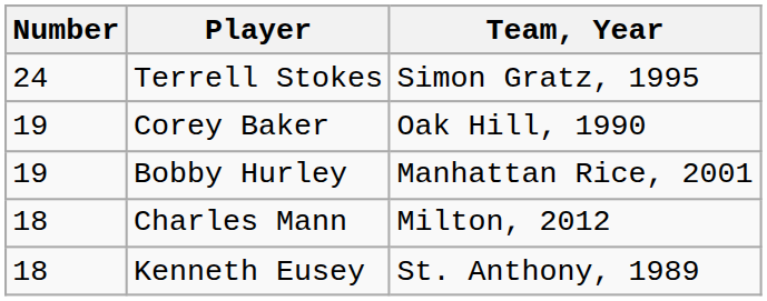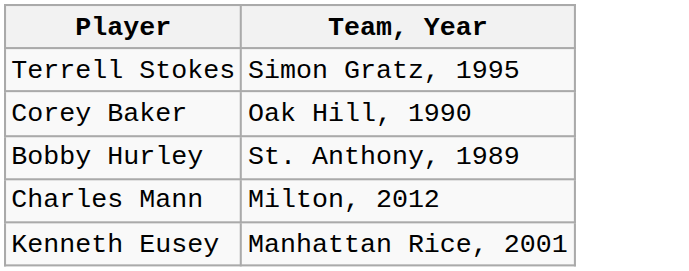 <table class="wikitable">
 <tr>
-<th>Number</th>
 <th>Player</th>
 <th>Team, Year</th>
 </tr>
 <tr>
-<td>24</td>
 <td>Terrell Stokes</td>
 <td>Simon Gratz, 1995</td>
 </tr>
 <tr>
-<td>19</td>
 <td>Corey Baker</td>
 <td>Oak Hill, 1990</td>
 </tr>
 <tr>
-<td>19</td>
 <td>Bobby Hurley</td>
-<td>Manhattan Rice, 2001</td>
+<td>St. Anthony, 1989</td>
 </tr>
 <tr>
-<td>18</td>
 <td>Charles Mann</td>
 <td>Milton, 2012</td>
 </tr>
 <tr>
-<td>18</td>
 <td>Kenneth Eusey</td>
-<td>St. Anthony, 1989</td>
+<td>Manhattan Rice, 2001</td>
 </tr>
 </table>
